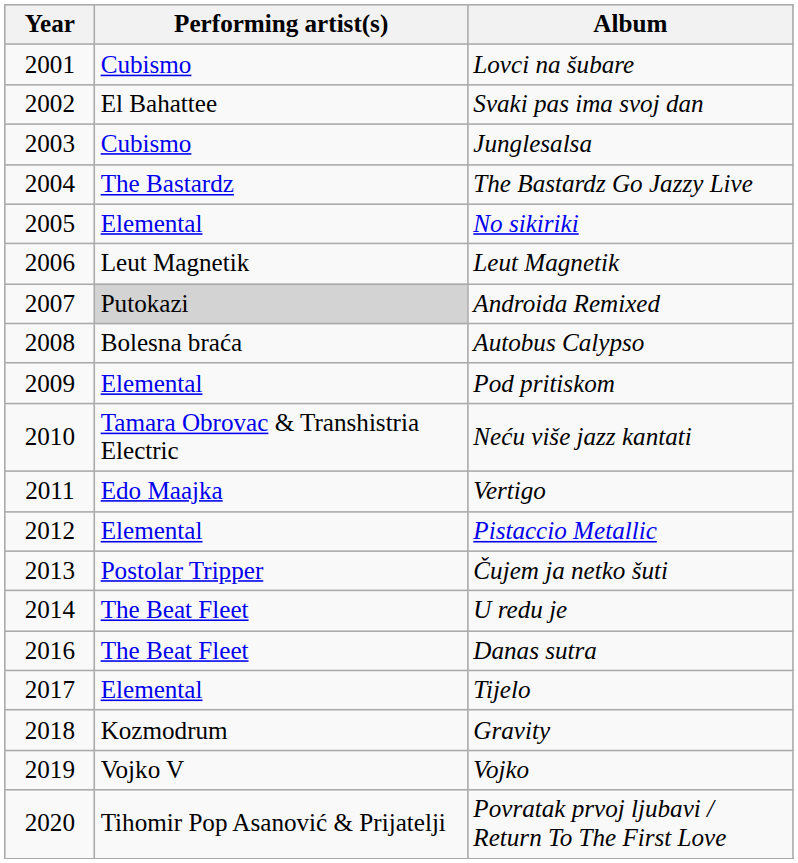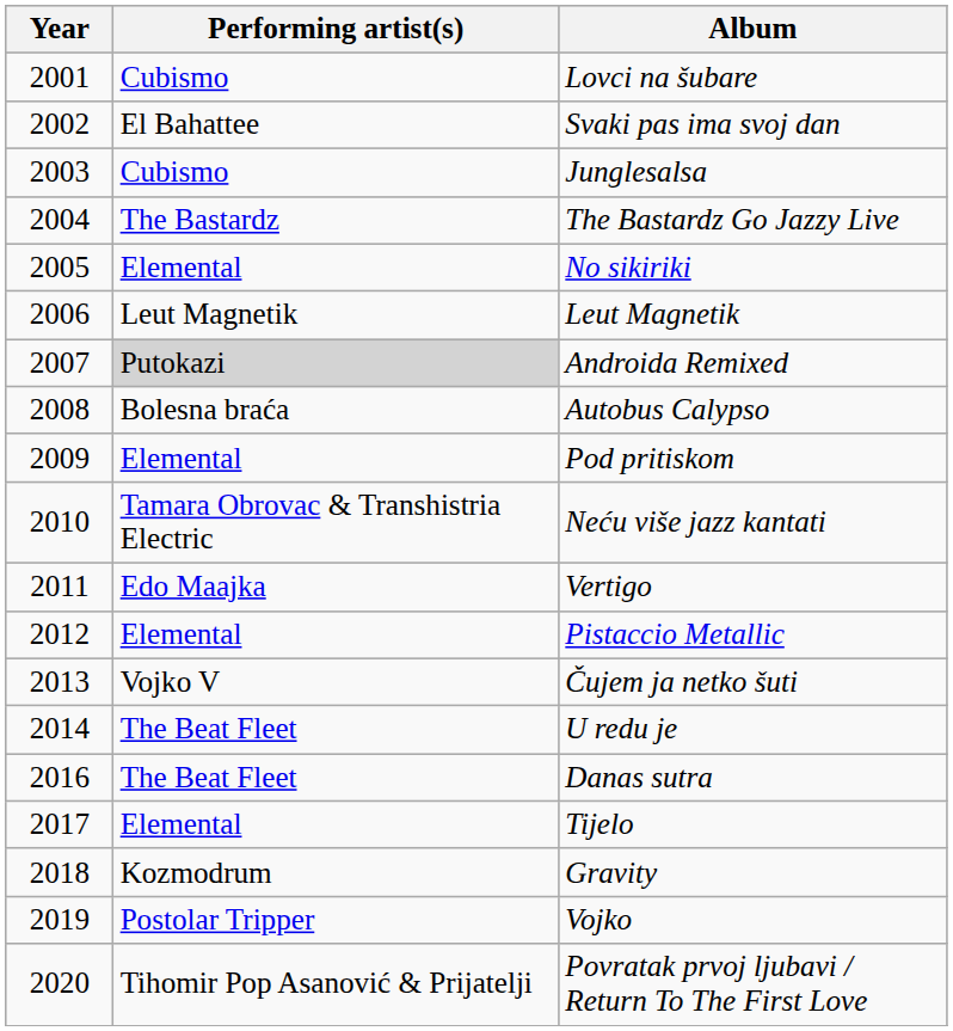 <table class="wikitable sortable">
 <tr>
 <th width="50">Year</th>
 <th width="230">Performing artist(s)</th>
 <th width="200">Album</th>
 </tr>
 <tr>
 <td style="text-align:center;">2001</td>
 <td><a href='#'>Cubismo</a></td>
 <td><em>Lovci na šubare</em></td>
 </tr>
 <tr>
 <td style="text-align:center;">2002</td>
 <td>El Bahattee</td>
 <td><em>Svaki pas ima svoj dan</em></td>
 </tr>
 <tr>
 <td style="text-align:center;">2003</td>
 <td><a href='#'>Cubismo</a></td>
 <td><em>Junglesalsa</em></td>
 </tr>
 <tr>
 <td style="text-align:center;">2004</td>
 <td><a href='#'>The Bastardz</a></td>
 <td><em>The Bastardz Go Jazzy Live</em></td>
 </tr>
 <tr>
 <td style="text-align:center;">2005</td>
 <td><a href='#'>Elemental</a></td>
 <td><em><a href='#'>No sikiriki</a></em></td>
 </tr>
 <tr>
 <td style="text-align:center;">2006</td>
 <td>Leut Magnetik</td>
 <td><em>Leut Magnetik</em></td>
 </tr>
 <tr>
 <td style="text-align:center;">2007</td>
 <td style="background: lightgrey;">Putokazi</td>
 <td><em>Androida Remixed</em></td>
 </tr>
 <tr>
 <td style="text-align:center;">2008</td>
 <td>Bolesna braća</td>
 <td><em>Autobus Calypso</em></td>
 </tr>
 <tr>
 <td style="text-align:center;">2009</td>
 <td><a href='#'>Elemental</a></td>
 <td><em>Pod pritiskom</em></td>
 </tr>
 <tr>
 <td style="text-align:center;">2010</td>
 <td><a href='#'>Tamara Obrovac</a> & Transhistria Electric</td>
 <td><em>Neću više jazz kantati</em></td>
 </tr>
 <tr>
 <td style="text-align:center;">2011</td>
 <td><a href='#'>Edo Maajka</a></td>
 <td><em>Vertigo</em></td>
 </tr>
 <tr>
 <td style="text-align:center;">2012</td>
 <td><a href='#'>Elemental</a></td>
 <td><em><a href='#'>Pistaccio Metallic</a></em></td>
 </tr>
 <tr>
 <td style="text-align:center;">2013</td>
-<td><a href='#'>Postolar Tripper</a></td>
+<td>Vojko V</td>
 <td><em>Čujem ja netko šuti</em></td>
 </tr>
 <tr>
 <td style="text-align:center;">2014</td>
 <td><a href='#'>The Beat Fleet</a></td>
 <td><em>U redu je</em></td>
 </tr>
 <tr>
 <td style="text-align:center;">2016</td>
 <td><a href='#'>The Beat Fleet</a></td>
 <td><em>Danas sutra</em></td>
 </tr>
 <tr>
 <td style="text-align:center;">2017</td>
 <td><a href='#'>Elemental</a></td>
 <td><em>Tijelo</em></td>
 </tr>
 <tr>
 <td style="text-align:center;">2018</td>
 <td>Kozmodrum</td>
 <td><em>Gravity</em></td>
 </tr>
 <tr>
 <td style="text-align:center;">2019</td>
-<td>Vojko V</td>
+<td><a href='#'>Postolar Tripper</a></td>
 <td><em>Vojko</em></td>
 </tr>
 <tr>
 <td style="text-align:center;">2020</td>
 <td>Tihomir Pop Asanović & Prijatelji</td>
 <td><em>Povratak prvoj ljubavi / Return To The First Love</em></td>
 </tr>
 <tr>
 </tr>
 </table>
